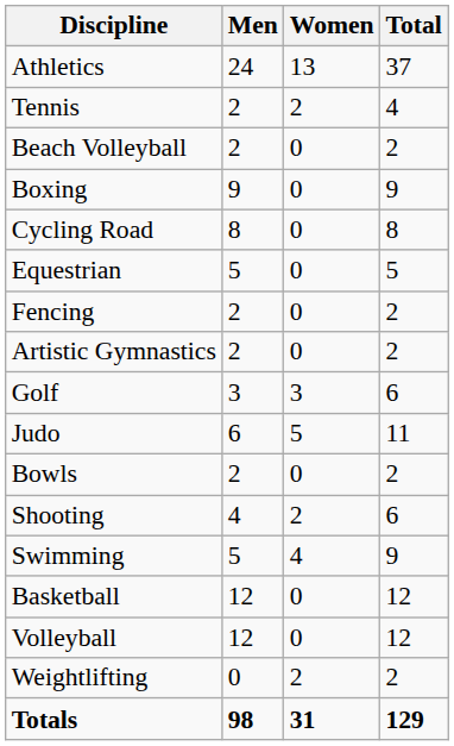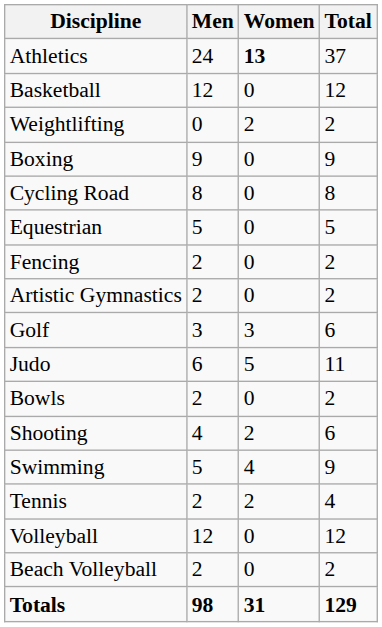 <table class="wikitable">
 <tr>
 <th>Discipline</th>
 <th>Men</th>
 <th>Women</th>
 <th>Total</th>
 </tr>
 <tr>
 <td>Athletics</td>
 <td>24</td>
-<td>13</td>
+<td><strong>13</strong></td>
 <td>37</td>
 </tr>
 <tr>
-<td>Tennis</td>
-<td>2</td>
-<td>2</td>
-<td>4</td>
+<td>Basketball</td>
+<td>12</td>
+<td>0</td>
+<td>12</td>
 </tr>
 <tr>
-<td>Beach Volleyball</td>
+<td>Weightlifting</td>
+<td>0</td>
 <td>2</td>
-<td>0</td>
 <td>2</td>
 </tr>
 <tr>
 <td>Boxing</td>
 <td>9</td>
 <td>0</td>
 <td>9</td>
 </tr>
 <tr>
 <td>Cycling Road</td>
 <td>8</td>
 <td>0</td>
 <td>8</td>
 </tr>
 <tr>
 <td>Equestrian</td>
 <td>5</td>
 <td>0</td>
 <td>5</td>
 </tr>
 <tr>
 <td>Fencing</td>
 <td>2</td>
 <td>0</td>
 <td>2</td>
 </tr>
 <tr>
 <td>Artistic Gymnastics</td>
 <td>2</td>
 <td>0</td>
 <td>2</td>
 </tr>
 <tr>
 <td>Golf</td>
 <td>3</td>
 <td>3</td>
 <td>6</td>
 </tr>
 <tr>
 <td>Judo</td>
 <td>6</td>
 <td>5</td>
 <td>11</td>
 </tr>
 <tr>
 <td>Bowls</td>
 <td>2</td>
 <td>0</td>
 <td>2</td>
 </tr>
 <tr>
 <td>Shooting</td>
 <td>4</td>
 <td>2</td>
 <td>6</td>
 </tr>
 <tr>
 <td>Swimming</td>
 <td>5</td>
 <td>4</td>
 <td>9</td>
 </tr>
 <tr>
-<td>Basketball</td>
-<td>12</td>
-<td>0</td>
-<td>12</td>
+<td>Tennis</td>
+<td>2</td>
+<td>2</td>
+<td>4</td>
 </tr>
 <tr>
 <td>Volleyball</td>
 <td>12</td>
 <td>0</td>
 <td>12</td>
 </tr>
 <tr>
-<td>Weightlifting</td>
+<td>Beach Volleyball</td>
+<td>2</td>
 <td>0</td>
-<td>2</td>
 <td>2</td>
 </tr>
 <tr>
 <td><strong>Totals</strong></td>
 <td><strong>98</strong></td>
 <td><strong>31</strong></td>
 <td><strong>129</strong></td>
 </tr>
 </table>
